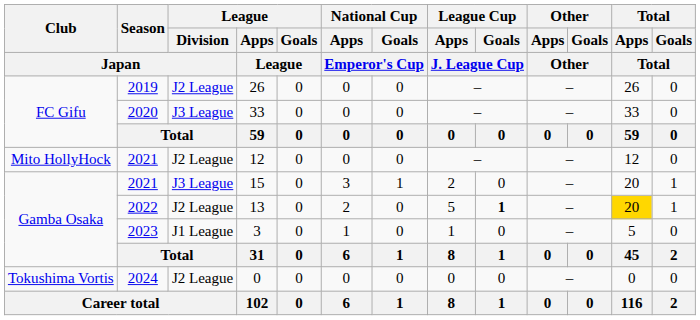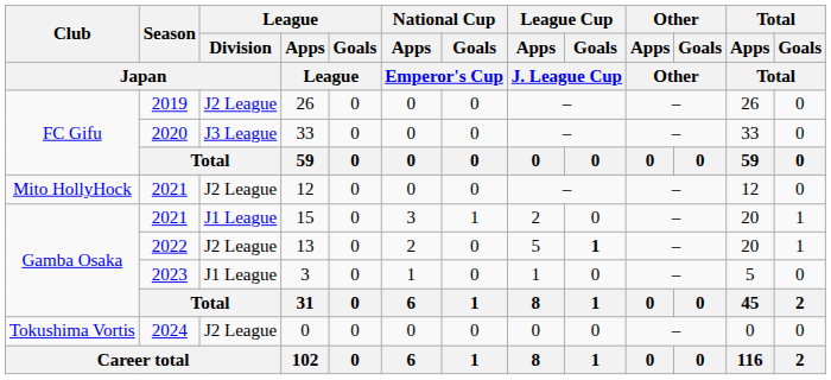 <table class="wikitable" style="text-align:center">
 <tr>
 <th rowspan=2>Club</th>
 <th rowspan=2>Season</th>
 <th colspan=3>League</th>
 <th colspan=2>National Cup</th>
 <th colspan=2>League Cup</th>
 <th colspan=2>Other</th>
 <th colspan=2>Total</th>
 </tr>
 <tr>
 <th>Division</th>
 <th>Apps</th>
 <th>Goals</th>
 <th>Apps</th>
 <th>Goals</th>
 <th>Apps</th>
 <th>Goals</th>
 <th>Apps</th>
 <th>Goals</th>
 <th>Apps</th>
 <th>Goals</th>
 </tr>
 <tr>
 <th colspan=3>Japan</th>
 <th colspan=2>League</th>
 <th colspan=2><a href='#'>Emperor's Cup</a></th>
 <th colspan=2><a href='#'>J. League Cup</a></th>
 <th colspan=2>Other</th>
 <th colspan=2>Total</th>
 </tr>
 <tr>
 <td rowspan="3"><a href='#'>FC Gifu</a></td>
 <td><a href='#'>2019</a></td>
 <td><a href='#'>J2 League</a></td>
 <td>26</td>
 <td>0</td>
 <td>0</td>
 <td>0</td>
 <td colspan="2">–</td>
 <td colspan="2">–</td>
 <td>26</td>
 <td>0</td>
 </tr>
 <tr>
 <td><a href='#'>2020</a></td>
 <td><a href='#'>J3 League</a></td>
 <td>33</td>
 <td>0</td>
 <td>0</td>
 <td>0</td>
 <td colspan="2">–</td>
 <td colspan="2">–</td>
 <td>33</td>
 <td>0</td>
 </tr>
 <tr>
 <th colspan="2">Total</th>
 <th>59</th>
 <th>0</th>
 <th>0</th>
 <th>0</th>
 <th>0</th>
 <th>0</th>
 <th>0</th>
 <th>0</th>
 <th>59</th>
 <th>0</th>
 </tr>
 <tr>
 <td><a href='#'>Mito HollyHock</a></td>
 <td><a href='#'>2021</a></td>
 <td>J2 League</td>
 <td>12</td>
 <td>0</td>
 <td>0</td>
 <td>0</td>
 <td colspan="2">–</td>
 <td colspan="2">–</td>
 <td>12</td>
 <td>0</td>
 </tr>
 <tr>
 <td rowspan="4"><a href='#'>Gamba Osaka</a></td>
 <td><a href='#'>2021</a></td>
-<td><a href='#'>J3 League</a></td>
+<td><a href='#'>J1 League</a></td>
 <td>15</td>
 <td>0</td>
 <td>3</td>
 <td>1</td>
 <td>2</td>
 <td>0</td>
 <td colspan="2">–</td>
 <td>20</td>
 <td>1</td>
 </tr>
 <tr>
 <td><a href='#'>2022</a></td>
 <td>J2 League</td>
 <td>13</td>
 <td>0</td>
 <td>2</td>
 <td>0</td>
 <td>5</td>
 <td><strong>1</strong></td>
 <td colspan="2">–</td>
-<td style="background: gold;">20</td>
+<td>20</td>
 <td>1</td>
 </tr>
 <tr>
 <td><a href='#'>2023</a></td>
 <td>J1 League</td>
 <td>3</td>
 <td>0</td>
 <td>1</td>
 <td>0</td>
 <td>1</td>
 <td>0</td>
 <td colspan="2">–</td>
 <td>5</td>
 <td>0</td>
 </tr>
 <tr>
 <th colspan="2">Total</th>
 <th>31</th>
 <th>0</th>
 <th>6</th>
 <th>1</th>
 <th>8</th>
 <th>1</th>
 <th>0</th>
 <th>0</th>
 <th>45</th>
 <th>2</th>
 </tr>
 <tr>
 <td><a href='#'>Tokushima Vortis</a></td>
 <td><a href='#'>2024</a></td>
 <td>J2 League</td>
 <td>0</td>
 <td>0</td>
 <td>0</td>
 <td>0</td>
 <td>0</td>
 <td>0</td>
 <td colspan="2">–</td>
 <td>0</td>
 <td>0</td>
 </tr>
 <tr>
 <th colspan=3>Career total</th>
 <th>102</th>
 <th>0</th>
 <th>6</th>
 <th>1</th>
 <th>8</th>
 <th>1</th>
 <th>0</th>
 <th>0</th>
 <th>116</th>
 <th>2</th>
 </tr>
 </table>
